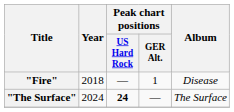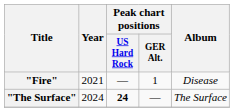 <table class="wikitable plainrowheaders" style="text-align:center;">
 <tr>
 <th scope="col" rowspan="2">Title</th>
 <th scope="col" rowspan="2">Year</th>
 <th scope="col" colspan="2">Peak chart positions</th>
 <th scope="col" rowspan="2">Album</th>
 </tr>
 <tr>
 <th scope="col" style="width:3em;font-size:85%;"><a href='#'>US<br>Hard<br>Rock</a><br></th>
 <th scope="col" style="width:3em; font-size:85%;">GER Alt.<br></th>
 </tr>
 <tr>
 <th scope="row">"Fire"</th>
-<td>2018</td>
+<td>2021</td>
 <td>—</td>
 <td>1</td>
 <td><em>Disease</em></td>
 </tr>
 <tr>
 <th scope="row">"The Surface"</th>
 <td>2024</td>
 <td><strong>24</strong></td>
 <td>—</td>
 <td><em>The Surface</em></td>
 </tr>
 <tr>
 </tr>
 </table>
